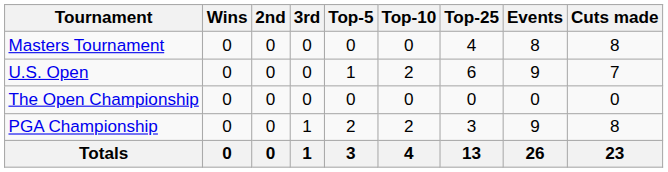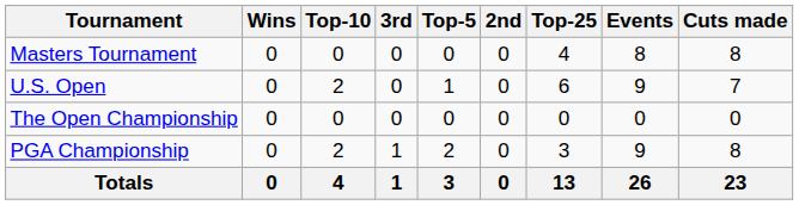 <table class=wikitable style=text-align:center>
 <tr>
 <th>Tournament</th>
 <th>Wins</th>
-<th>2nd</th>
+<th>Top-10</th>
 <th>3rd</th>
 <th>Top-5</th>
-<th>Top-10</th>
+<th>2nd</th>
 <th>Top-25</th>
 <th>Events</th>
 <th>Cuts made</th>
 </tr>
 <tr>
 <td align=left><a href='#'>Masters Tournament</a></td>
 <td>0</td>
 <td>0</td>
 <td>0</td>
 <td>0</td>
 <td>0</td>
 <td>4</td>
 <td>8</td>
 <td>8</td>
 </tr>
 <tr>
 <td align=left><a href='#'>U.S. Open</a></td>
 <td>0</td>
-<td>0</td>
+<td>2</td>
 <td>0</td>
 <td>1</td>
-<td>2</td>
+<td>0</td>
 <td>6</td>
 <td>9</td>
 <td>7</td>
 </tr>
 <tr>
 <td align=left><a href='#'>The Open Championship</a></td>
 <td>0</td>
 <td>0</td>
 <td>0</td>
 <td>0</td>
 <td>0</td>
 <td>0</td>
 <td>0</td>
 <td>0</td>
 </tr>
 <tr>
 <td align=left><a href='#'>PGA Championship</a></td>
 <td>0</td>
-<td>0</td>
+<td>2</td>
 <td>1</td>
 <td>2</td>
-<td>2</td>
+<td>0</td>
 <td>3</td>
 <td>9</td>
 <td>8</td>
 </tr>
 <tr>
 <th>Totals</th>
 <th>0</th>
-<th>0</th>
+<th>4</th>
 <th>1</th>
 <th>3</th>
-<th>4</th>
+<th>0</th>
 <th>13</th>
 <th>26</th>
 <th>23</th>
 </tr>
 </table>
